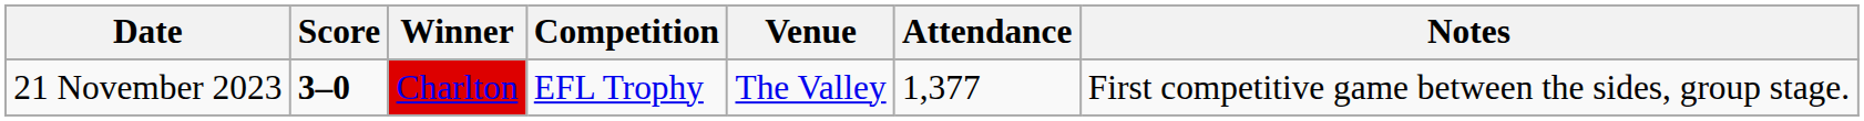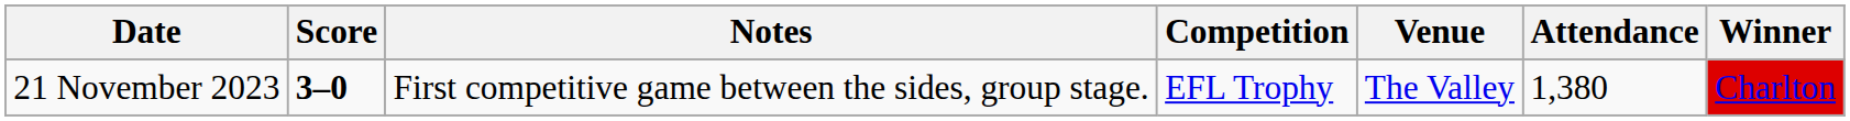 <table class="wikitable sortable">
 <tr>
 <th>Date</th>
 <th>Score</th>
-<th>Winner</th>
+<th class="unsortable">Notes</th>
 <th>Competition</th>
 <th>Venue</th>
 <th>Attendance</th>
-<th class="unsortable">Notes</th>
+<th>Winner</th>
 </tr>
 <tr>
 <td>21 November 2023</td>
 <td><strong>3–0</strong></td>
-<td style="background:#DD0000"><a href='#'><span>Charlton</span></a></td>
+<td>First competitive game between the sides, group stage.</td>
 <td><a href='#'>EFL Trophy</a></td>
 <td><a href='#'>The Valley</a></td>
-<td>1,377</td>
-<td>First competitive game between the sides, group stage.</td>
+<td>1,380</td>
+<td style="background:#DD0000"><a href='#'><span>Charlton</span></a></td>
 </tr>
 </table>
